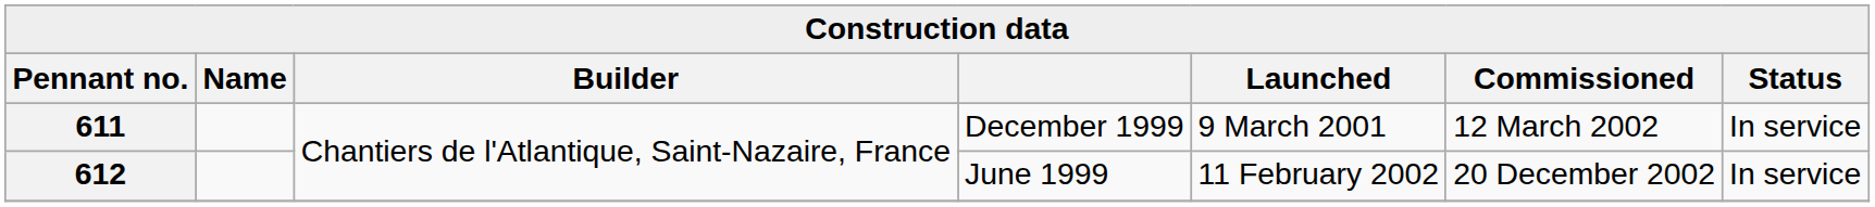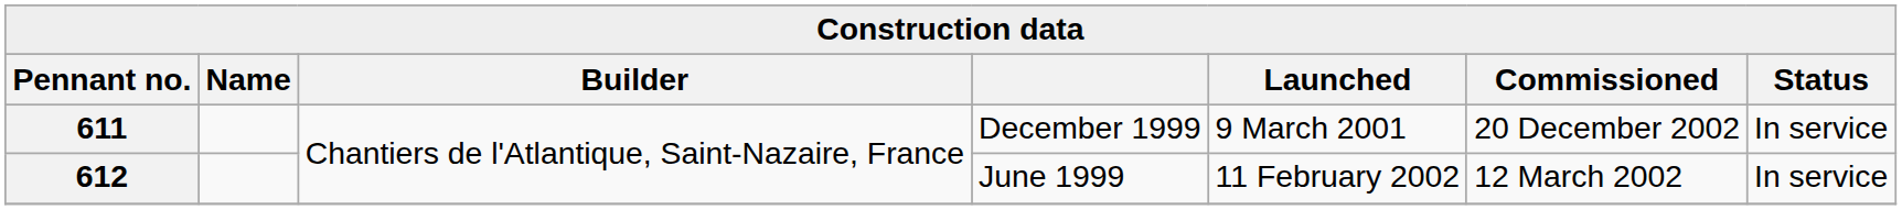 <table class="wikitable plainrowheaders">
 <tr>
 <th colspan="7" style="background:#eee;" align="center">Construction data</th>
 </tr>
 <tr>
 <th scope="col">Pennant no.</th>
 <th scope="col">Name</th>
 <th scope="col">Builder</th>
 <th scope="col"></th>
 <th scope="col">Launched</th>
 <th scope="col">Commissioned</th>
 <th scope="col">Status</th>
 </tr>
 <tr>
 <th scope="row">611</th>
 <td></td>
 <td rowspan=2 align=center>Chantiers de l'Atlantique, Saint-Nazaire, France</td>
 <td>December 1999</td>
 <td>9 March 2001</td>
-<td>12 March 2002</td>
+<td>20 December 2002</td>
 <td>In service</td>
 </tr>
 <tr>
 <th scope="row">612</th>
 <td></td>
 <td>June 1999</td>
 <td>11 February 2002</td>
-<td>20 December 2002</td>
+<td>12 March 2002</td>
 <td>In service</td>
 </tr>
 <tr>
 </tr>
 </table>
